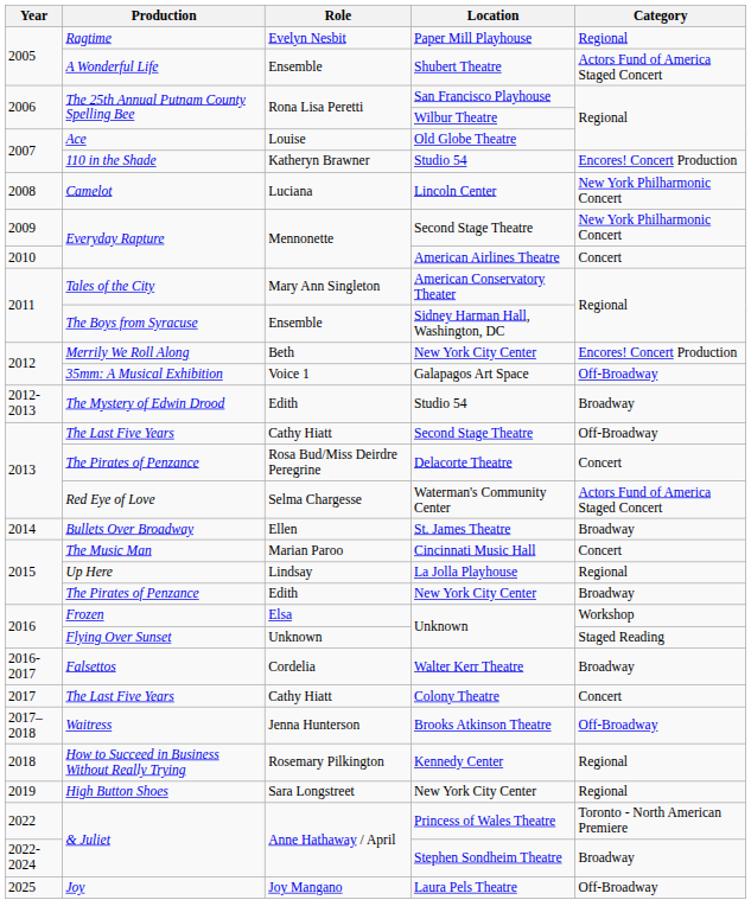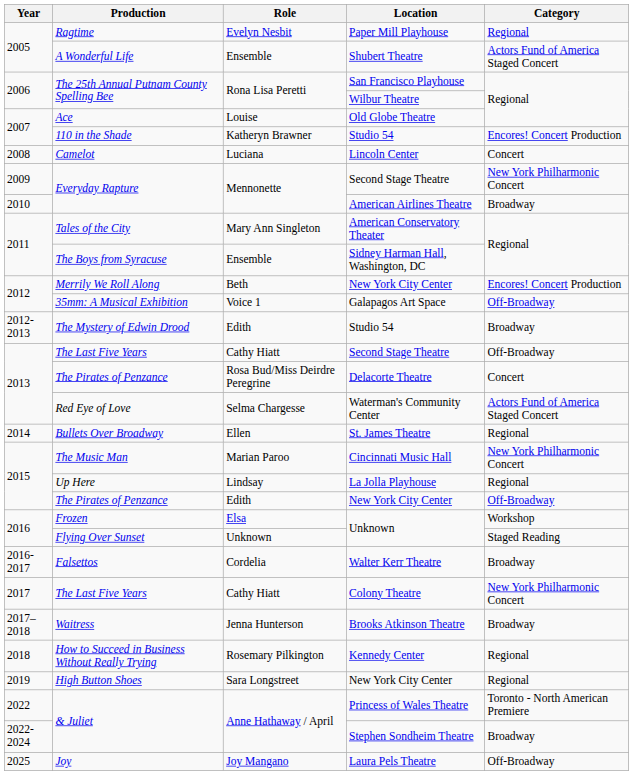 <table class="wikitable sortable">
 <tr>
 <th>Year</th>
 <th>Production</th>
 <th>Role</th>
 <th>Location</th>
 <th>Category</th>
 </tr>
 <tr>
 <td rowspan="2">2005</td>
 <td><em><a href='#'>Ragtime</a></em></td>
 <td><a href='#'>Evelyn Nesbit</a></td>
 <td><a href='#'>Paper Mill Playhouse</a></td>
 <td><a href='#'>Regional</a></td>
 </tr>
 <tr>
 <td><em><a href='#'>A Wonderful Life</a></em></td>
 <td>Ensemble</td>
 <td><a href='#'>Shubert Theatre</a></td>
 <td><a href='#'>Actors Fund of America</a> Staged Concert</td>
 </tr>
 <tr>
 <td rowspan="2">2006</td>
 <td rowspan="2"><em><a href='#'>The 25th Annual Putnam County Spelling Bee</a></em></td>
 <td rowspan="2">Rona Lisa Peretti</td>
 <td><a href='#'>San Francisco Playhouse</a></td>
 <td rowspan="3">Regional</td>
 </tr>
 <tr>
 <td><a href='#'>Wilbur Theatre</a></td>
 </tr>
 <tr>
 <td rowspan="2">2007</td>
 <td><em><a href='#'>Ace</a></em></td>
 <td>Louise</td>
 <td><a href='#'>Old Globe Theatre</a></td>
 </tr>
 <tr>
 <td><em><a href='#'>110 in the Shade</a></em></td>
 <td>Katheryn Brawner</td>
 <td><a href='#'>Studio 54</a></td>
 <td><a href='#'>Encores! Concert</a> Production</td>
 </tr>
 <tr>
 <td>2008</td>
 <td><a href='#'><em>Camelot</em></a></td>
 <td>Luciana</td>
 <td><a href='#'>Lincoln Center</a></td>
-<td><a href='#'>New York Philharmonic</a> Concert</td>
+<td>Concert</td>
 </tr>
 <tr>
 <td>2009</td>
 <td rowspan="2"><em><a href='#'>Everyday Rapture</a></em></td>
 <td rowspan="2">Mennonette</td>
 <td>Second Stage Theatre</td>
 <td><a href='#'>New York Philharmonic</a> Concert</td>
 </tr>
 <tr>
 <td>2010</td>
 <td><a href='#'>American Airlines Theatre</a></td>
-<td>Concert</td>
+<td>Broadway</td>
 </tr>
 <tr>
 <td rowspan="2">2011</td>
 <td><em><a href='#'>Tales of the City</a></em></td>
 <td>Mary Ann Singleton</td>
 <td><a href='#'>American Conservatory Theater</a></td>
 <td rowspan="2">Regional</td>
 </tr>
 <tr>
 <td><em><a href='#'>The Boys from Syracuse</a></em></td>
 <td>Ensemble</td>
 <td><a href='#'>Sidney Harman Hall</a>, Washington, DC</td>
 </tr>
 <tr>
 <td rowspan="2">2012</td>
 <td><em><a href='#'>Merrily We Roll Along</a></em></td>
 <td>Beth</td>
 <td><a href='#'>New York City Center</a></td>
 <td><a href='#'>Encores! Concert</a> Production</td>
 </tr>
 <tr>
 <td><em><a href='#'>35mm: A Musical Exhibition</a></em></td>
 <td>Voice 1</td>
 <td>Galapagos Art Space</td>
 <td><a href='#'>Off-Broadway</a></td>
 </tr>
 <tr>
 <td>2012-2013</td>
 <td><em><a href='#'>The Mystery of Edwin Drood</a></em></td>
 <td>Edith</td>
 <td>Studio 54</td>
 <td>Broadway</td>
 </tr>
 <tr>
 <td rowspan="3">2013</td>
 <td><em><a href='#'>The Last Five Years</a></em></td>
 <td>Cathy Hiatt</td>
 <td><a href='#'>Second Stage Theatre</a></td>
 <td>Off-Broadway</td>
 </tr>
 <tr>
 <td><em><a href='#'>The Pirates of Penzance</a></em></td>
 <td>Rosa Bud/Miss Deirdre Peregrine</td>
 <td><a href='#'>Delacorte Theatre</a></td>
 <td>Concert</td>
 </tr>
 <tr>
 <td><em>Red Eye of Love</em></td>
 <td>Selma Chargesse</td>
 <td>Waterman's Community Center</td>
 <td><a href='#'>Actors Fund of America</a> Staged Concert</td>
 </tr>
 <tr>
 <td>2014</td>
 <td><em><a href='#'>Bullets Over Broadway</a></em></td>
 <td>Ellen</td>
 <td><a href='#'>St. James Theatre</a></td>
-<td>Broadway</td>
+<td>Regional</td>
 </tr>
 <tr>
 <td rowspan=3>2015</td>
 <td><em><a href='#'>The Music Man</a></em></td>
 <td>Marian Paroo</td>
 <td><a href='#'>Cincinnati Music Hall</a></td>
-<td>Concert</td>
+<td><a href='#'>New York Philharmonic</a> Concert</td>
 </tr>
 <tr>
 <td><em>Up Here</em></td>
 <td>Lindsay</td>
 <td><a href='#'>La Jolla Playhouse</a></td>
 <td>Regional</td>
 </tr>
 <tr>
 <td><em><a href='#'>The Pirates of Penzance</a></em></td>
 <td>Edith</td>
 <td><a href='#'>New York City Center</a></td>
-<td>Broadway</td>
+<td><a href='#'>Off-Broadway</a></td>
 </tr>
 <tr>
 <td rowspan=2>2016</td>
 <td><em><a href='#'>Frozen</a></em></td>
 <td><a href='#'>Elsa</a></td>
 <td rowspan=2>Unknown</td>
 <td>Workshop</td>
 </tr>
 <tr>
 <td><em><a href='#'>Flying Over Sunset</a></em></td>
 <td>Unknown</td>
 <td>Staged Reading</td>
 </tr>
 <tr>
 <td>2016-2017</td>
 <td><em><a href='#'>Falsettos</a></em></td>
 <td>Cordelia</td>
 <td><a href='#'>Walter Kerr Theatre</a></td>
 <td>Broadway</td>
 </tr>
 <tr>
 <td>2017</td>
 <td><em><a href='#'>The Last Five Years</a></em></td>
 <td>Cathy Hiatt</td>
 <td><a href='#'>Colony Theatre</a></td>
-<td>Concert</td>
+<td><a href='#'>New York Philharmonic</a> Concert</td>
 </tr>
 <tr>
 <td>2017–2018</td>
 <td><em><a href='#'>Waitress</a></em></td>
 <td>Jenna Hunterson</td>
 <td><a href='#'>Brooks Atkinson Theatre</a></td>
-<td><a href='#'>Off-Broadway</a></td>
+<td>Broadway</td>
 </tr>
 <tr>
 <td>2018</td>
 <td><em><a href='#'>How to Succeed in Business Without Really Trying</a></em></td>
 <td>Rosemary Pilkington</td>
 <td><a href='#'>Kennedy Center</a></td>
 <td>Regional</td>
 </tr>
 <tr>
 <td>2019</td>
 <td><em><a href='#'>High Button Shoes</a></em></td>
 <td>Sara Longstreet</td>
 <td>New York City Center</td>
 <td>Regional</td>
 </tr>
 <tr>
 <td>2022</td>
 <td rowspan="2"><em><a href='#'>& Juliet</a></em></td>
 <td rowspan="2"><a href='#'>Anne Hathaway</a> / April</td>
 <td><a href='#'>Princess of Wales Theatre</a></td>
 <td>Toronto - North American Premiere</td>
 </tr>
 <tr>
 <td>2022-2024</td>
 <td><a href='#'>Stephen Sondheim Theatre</a></td>
 <td>Broadway</td>
 </tr>
 <tr>
 <td>2025</td>
 <td><em><a href='#'>Joy</a></em></td>
 <td><a href='#'>Joy Mangano</a></td>
 <td><a href='#'>Laura Pels Theatre</a></td>
 <td>Off-Broadway</td>
 </tr>
 </table>
